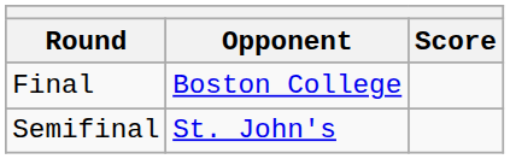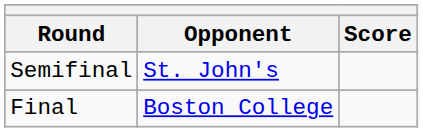 <table class="wikitable">
 <tr>
 <th colspan=3 style =><strong><a href='#'></a></strong> </th>
 </tr>
 <tr>
 <th style = >Round</th>
 <th style = >Opponent</th>
 <th style = >Score</th>
 </tr>
 <tr>
+<td>Semifinal</td>
+<td><a href='#'>St. John's</a></td>
+<td></td>
+</tr>
+<tr>
 <td>Final</td>
 <td><a href='#'>Boston College</a></td>
 <td></td>
 </tr>
-<tr>
-<td>Semifinal</td>
-<td><a href='#'>St. John's</a></td>
-<td></td>
-</tr>
 </table>
